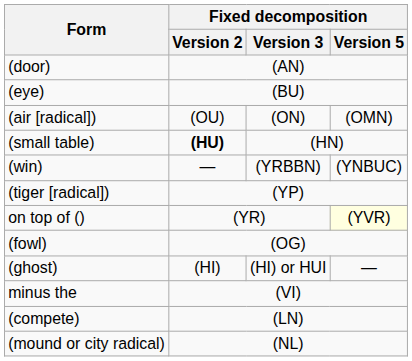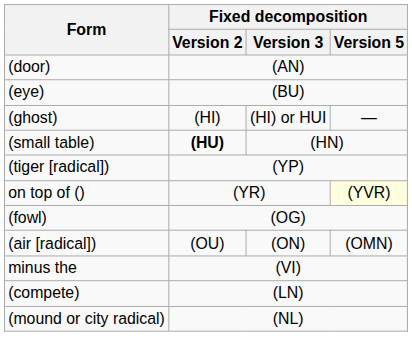 <table class="wikitable">
 <tr>
 <th rowspan=2>Form</th>
 <th colspan=3>Fixed decomposition</th>
 </tr>
 <tr>
 <th>Version 2</th>
 <th>Version 3</th>
 <th>Version 5</th>
 </tr>
 <tr>
 <td> (door)</td>
 <td colspan="3" style="text-align:center">  (AN)</td>
 </tr>
 <tr>
 <td> (eye)</td>
 <td colspan="3" style="text-align:center">  (BU)</td>
 </tr>
 <tr>
-<td> (air [radical])</td>
-<td style="text-align:center">  (OU)</td>
-<td style="text-align:center">  (ON)</td>
-<td style="text-align:center">   (OMN)</td>
+<td> (ghost)</td>
+<td style="text-align:center">  (HI)</td>
+<td style="text-align:center">  (HI) or HUI</td>
+<td style="text-align:center">—</td>
 </tr>
 <tr>
 <td> (small table)</td>
 <td style="text-align:center"><strong>  (HU)</strong></td>
 <td colspan="2" style="text-align:center">  (HN)</td>
-</tr>
-<tr>
-<td> (win)</td>
-<td style="text-align:center">—</td>
-<td style="text-align:center">     (YRBBN)</td>
-<td style="text-align:center">     (YNBUC)</td>
 </tr>
 <tr>
 <td> (tiger [radical])</td>
 <td colspan="3" style="text-align:center">  (YP)</td>
 </tr>
 <tr>
 <td> on top of  ()</td>
 <td colspan="2" style="text-align:center">  (YR)</td>
 <td style="background: lightyellow; text-align:center">   (YVR)</td>
 </tr>
 <tr>
 <td> (fowl)</td>
 <td colspan="3" style="text-align:center">  (OG)</td>
 </tr>
 <tr>
-<td> (ghost)</td>
-<td style="text-align:center">  (HI)</td>
-<td style="text-align:center">  (HI) or HUI</td>
-<td style="text-align:center">—</td>
+<td> (air [radical])</td>
+<td style="text-align:center">  (OU)</td>
+<td style="text-align:center">  (ON)</td>
+<td style="text-align:center">   (OMN)</td>
 </tr>
 <tr>
 <td> minus the </td>
 <td colspan="3" style="text-align:center">  (VI)</td>
 </tr>
 <tr>
 <td> (compete)</td>
 <td colspan="3" style="text-align:center">  (LN)</td>
 </tr>
 <tr>
 <td> (mound or city radical)</td>
 <td colspan="3" style="text-align:center">  (NL)</td>
 </tr>
 </table>
